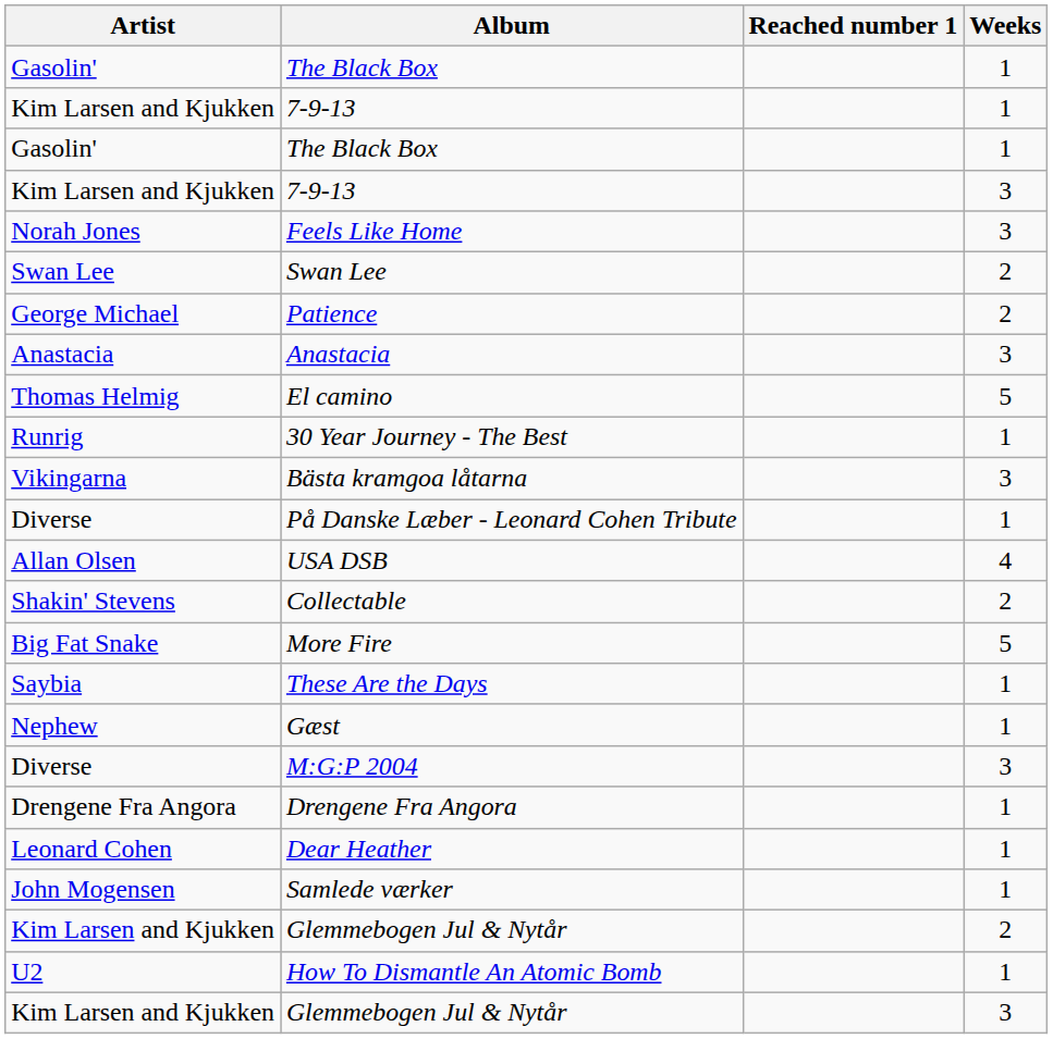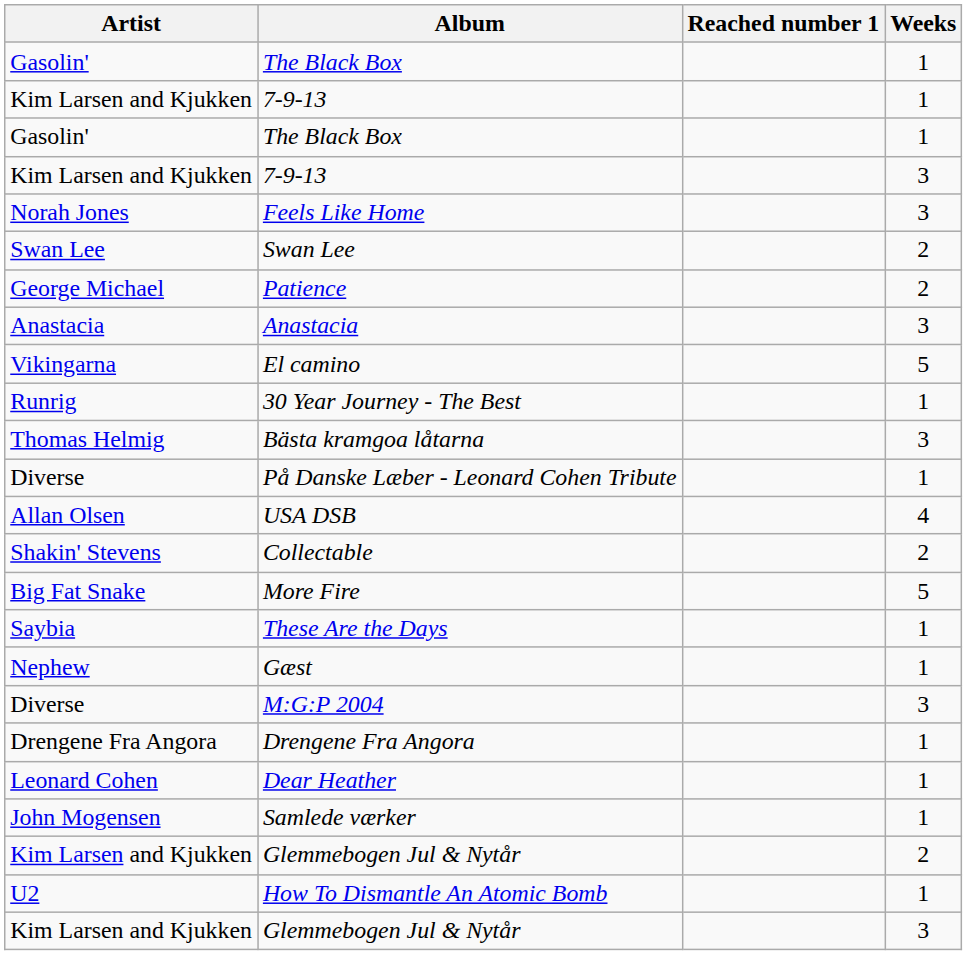 <table class="sortable wikitable">
 <tr>
 <th>Artist</th>
 <th>Album</th>
 <th>Reached number 1</th>
 <th>Weeks</th>
 </tr>
 <tr>
 <td><a href='#'>Gasolin'</a></td>
 <td><em><a href='#'>The Black Box</a></em></td>
 <td></td>
 <td style="text-align:center;">1</td>
 </tr>
 <tr>
 <td>Kim Larsen and Kjukken</td>
 <td><em>7-9-13</em></td>
 <td></td>
 <td style="text-align:center;">1</td>
 </tr>
 <tr>
 <td>Gasolin'</td>
 <td><em>The Black Box</em></td>
 <td></td>
 <td style="text-align:center;">1</td>
 </tr>
 <tr>
 <td>Kim Larsen and Kjukken</td>
 <td><em>7-9-13</em></td>
 <td></td>
 <td style="text-align:center;">3</td>
 </tr>
 <tr>
 <td><a href='#'>Norah Jones</a></td>
 <td><em><a href='#'>Feels Like Home</a></em></td>
 <td></td>
 <td style="text-align:center;">3</td>
 </tr>
 <tr>
 <td><a href='#'>Swan Lee</a></td>
 <td><em>Swan Lee</em></td>
 <td></td>
 <td style="text-align:center;">2</td>
 </tr>
 <tr>
 <td><a href='#'>George Michael</a></td>
 <td><em><a href='#'>Patience</a></em></td>
 <td></td>
 <td style="text-align:center;">2</td>
 </tr>
 <tr>
 <td><a href='#'>Anastacia</a></td>
 <td><em><a href='#'>Anastacia</a></em></td>
 <td></td>
 <td style="text-align:center;">3</td>
 </tr>
 <tr>
-<td><a href='#'>Thomas Helmig</a></td>
+<td><a href='#'>Vikingarna</a></td>
 <td><em>El camino</em></td>
 <td></td>
 <td style="text-align:center;">5</td>
 </tr>
 <tr>
 <td><a href='#'>Runrig</a></td>
 <td><em>30 Year Journey - The Best</em></td>
 <td></td>
 <td style="text-align:center;">1</td>
 </tr>
 <tr>
-<td><a href='#'>Vikingarna</a></td>
+<td><a href='#'>Thomas Helmig</a></td>
 <td><em>Bästa kramgoa låtarna</em></td>
 <td></td>
 <td style="text-align:center;">3</td>
 </tr>
 <tr>
 <td>Diverse</td>
 <td><em>På Danske Læber - Leonard Cohen Tribute</em></td>
 <td></td>
 <td style="text-align:center;">1</td>
 </tr>
 <tr>
 <td><a href='#'>Allan Olsen</a></td>
 <td><em>USA DSB</em></td>
 <td></td>
 <td style="text-align:center;">4</td>
 </tr>
 <tr>
 <td><a href='#'>Shakin' Stevens</a></td>
 <td><em>Collectable</em></td>
 <td></td>
 <td style="text-align:center;">2</td>
 </tr>
 <tr>
 <td><a href='#'>Big Fat Snake</a></td>
 <td><em>More Fire</em></td>
 <td></td>
 <td style="text-align:center;">5</td>
 </tr>
 <tr>
 <td><a href='#'>Saybia</a></td>
 <td><em><a href='#'>These Are the Days</a></em></td>
 <td></td>
 <td style="text-align:center;">1</td>
 </tr>
 <tr>
 <td><a href='#'>Nephew</a></td>
 <td><em>Gæst</em></td>
 <td></td>
 <td style="text-align:center;">1</td>
 </tr>
 <tr>
 <td>Diverse</td>
 <td><em><a href='#'>M:G:P 2004</a></em></td>
 <td></td>
 <td style="text-align:center;">3</td>
 </tr>
 <tr>
 <td>Drengene Fra Angora</td>
 <td><em>Drengene Fra Angora</em></td>
 <td></td>
 <td style="text-align:center;">1</td>
 </tr>
 <tr>
 <td><a href='#'>Leonard Cohen</a></td>
 <td><em><a href='#'>Dear Heather</a></em></td>
 <td></td>
 <td style="text-align:center;">1</td>
 </tr>
 <tr>
 <td><a href='#'>John Mogensen</a></td>
 <td><em>Samlede værker</em></td>
 <td></td>
 <td style="text-align:center;">1</td>
 </tr>
 <tr>
 <td><a href='#'>Kim Larsen</a> and Kjukken</td>
 <td><em>Glemmebogen Jul & Nytår</em></td>
 <td></td>
 <td style="text-align:center;">2</td>
 </tr>
 <tr>
 <td><a href='#'>U2</a></td>
 <td><em><a href='#'>How To Dismantle An Atomic Bomb</a></em></td>
 <td></td>
 <td style="text-align:center;">1</td>
 </tr>
 <tr>
 <td>Kim Larsen and Kjukken</td>
 <td><em>Glemmebogen Jul & Nytår</em></td>
 <td></td>
 <td style="text-align:center;">3</td>
 </tr>
 </table>
